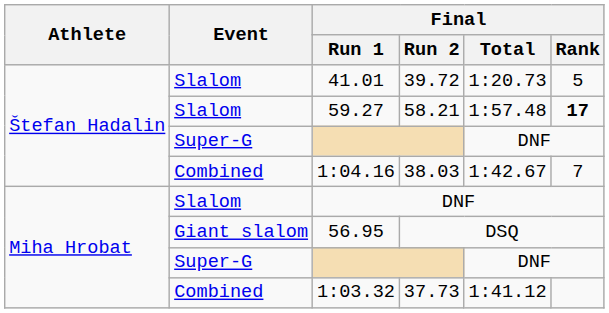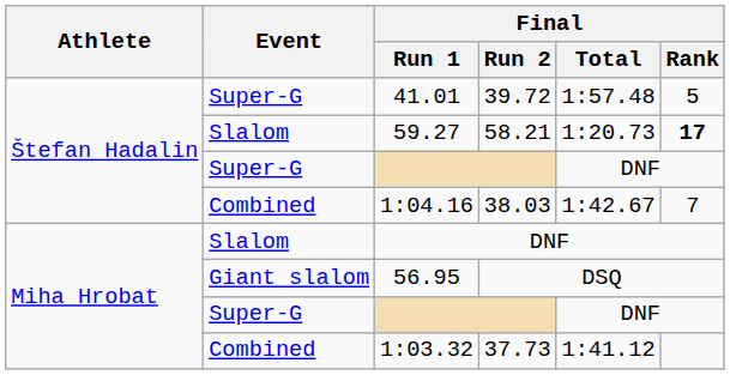 <table class="wikitable">
 <tr>
 <th rowspan="2">Athlete</th>
 <th rowspan="2">Event</th>
 <th colspan="4">Final</th>
 </tr>
 <tr>
 <th>Run 1</th>
 <th>Run 2</th>
 <th>Total</th>
 <th>Rank</th>
 </tr>
 <tr>
 <td rowspan=4><a href='#'>Štefan Hadalin</a></td>
-<td><a href='#'>Slalom</a></td>
+<td><a href='#'>Super-G</a></td>
 <td align="center">41.01</td>
 <td align="center">39.72</td>
-<td align="center">1:20.73</td>
+<td align="center">1:57.48</td>
 <td align="center">5</td>
 </tr>
 <tr>
 <td><a href='#'>Slalom</a></td>
 <td align="center">59.27</td>
 <td align="center">58.21</td>
-<td align="center">1:57.48</td>
+<td align="center">1:20.73</td>
 <td align="center"><strong>17</strong></td>
 </tr>
 <tr>
 <td><a href='#'>Super-G</a></td>
 <td colspan=2 bgcolor="wheat"></td>
 <td align="center" colspan=2>DNF</td>
 </tr>
 <tr>
 <td><a href='#'>Combined</a></td>
 <td align="center">1:04.16</td>
 <td align="center">38.03</td>
 <td align="center">1:42.67</td>
 <td align="center">7</td>
 </tr>
 <tr>
 <td rowspan=4><a href='#'>Miha Hrobat</a></td>
 <td><a href='#'>Slalom</a></td>
 <td align="center" colspan=4>DNF</td>
 </tr>
 <tr>
 <td><a href='#'>Giant slalom</a></td>
 <td align="center">56.95</td>
 <td align="center" colspan=3>DSQ</td>
 </tr>
 <tr>
 <td><a href='#'>Super-G</a></td>
 <td colspan=2 bgcolor="wheat"></td>
 <td align="center" colspan=2>DNF</td>
 </tr>
 <tr>
 <td><a href='#'>Combined</a></td>
 <td align="center">1:03.32</td>
 <td align="center">37.73</td>
 <td align="center">1:41.12</td>
 <td align="center"></td>
 </tr>
 </table>
